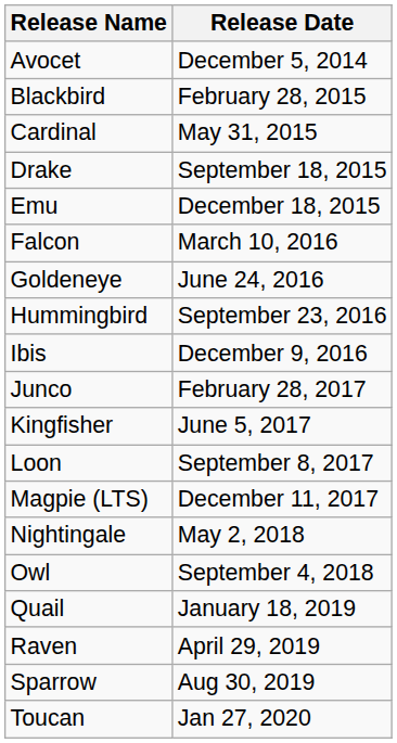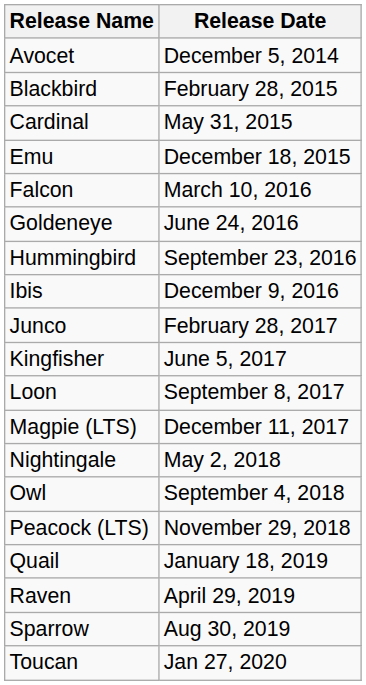 <table class="wikitable sortable">
 <tr>
 <th>Release Name</th>
 <th>Release Date</th>
 </tr>
 <tr>
 <td>Avocet</td>
 <td>December 5, 2014</td>
 </tr>
 <tr>
 <td>Blackbird</td>
 <td>February 28, 2015</td>
 </tr>
 <tr>
 <td>Cardinal</td>
 <td>May 31, 2015</td>
-</tr>
-<tr>
-<td>Drake</td>
-<td>September 18, 2015</td>
 </tr>
 <tr>
 <td>Emu</td>
 <td>December 18, 2015</td>
 </tr>
 <tr>
 <td>Falcon</td>
 <td>March 10, 2016</td>
 </tr>
 <tr>
 <td>Goldeneye</td>
 <td>June 24, 2016</td>
 </tr>
 <tr>
 <td>Hummingbird</td>
 <td>September 23, 2016</td>
 </tr>
 <tr>
 <td>Ibis</td>
 <td>December 9, 2016</td>
 </tr>
 <tr>
 <td>Junco</td>
 <td>February 28, 2017</td>
 </tr>
 <tr>
 <td>Kingfisher</td>
 <td>June 5, 2017</td>
 </tr>
 <tr>
 <td>Loon</td>
 <td>September 8, 2017</td>
 </tr>
 <tr>
 <td>Magpie (LTS)</td>
 <td>December 11, 2017</td>
 </tr>
 <tr>
 <td>Nightingale</td>
 <td>May 2, 2018</td>
 </tr>
 <tr>
 <td>Owl</td>
 <td>September 4, 2018</td>
 </tr>
 <tr>
+<td>Peacock (LTS)</td>
+<td>November 29, 2018</td>
+</tr>
+<tr>
 <td>Quail</td>
 <td>January 18, 2019</td>
 </tr>
 <tr>
 <td>Raven</td>
 <td>April 29, 2019</td>
 </tr>
 <tr>
 <td>Sparrow</td>
 <td>Aug 30, 2019</td>
 </tr>
 <tr>
 <td>Toucan</td>
 <td>Jan 27, 2020</td>
 </tr>
 </table>
